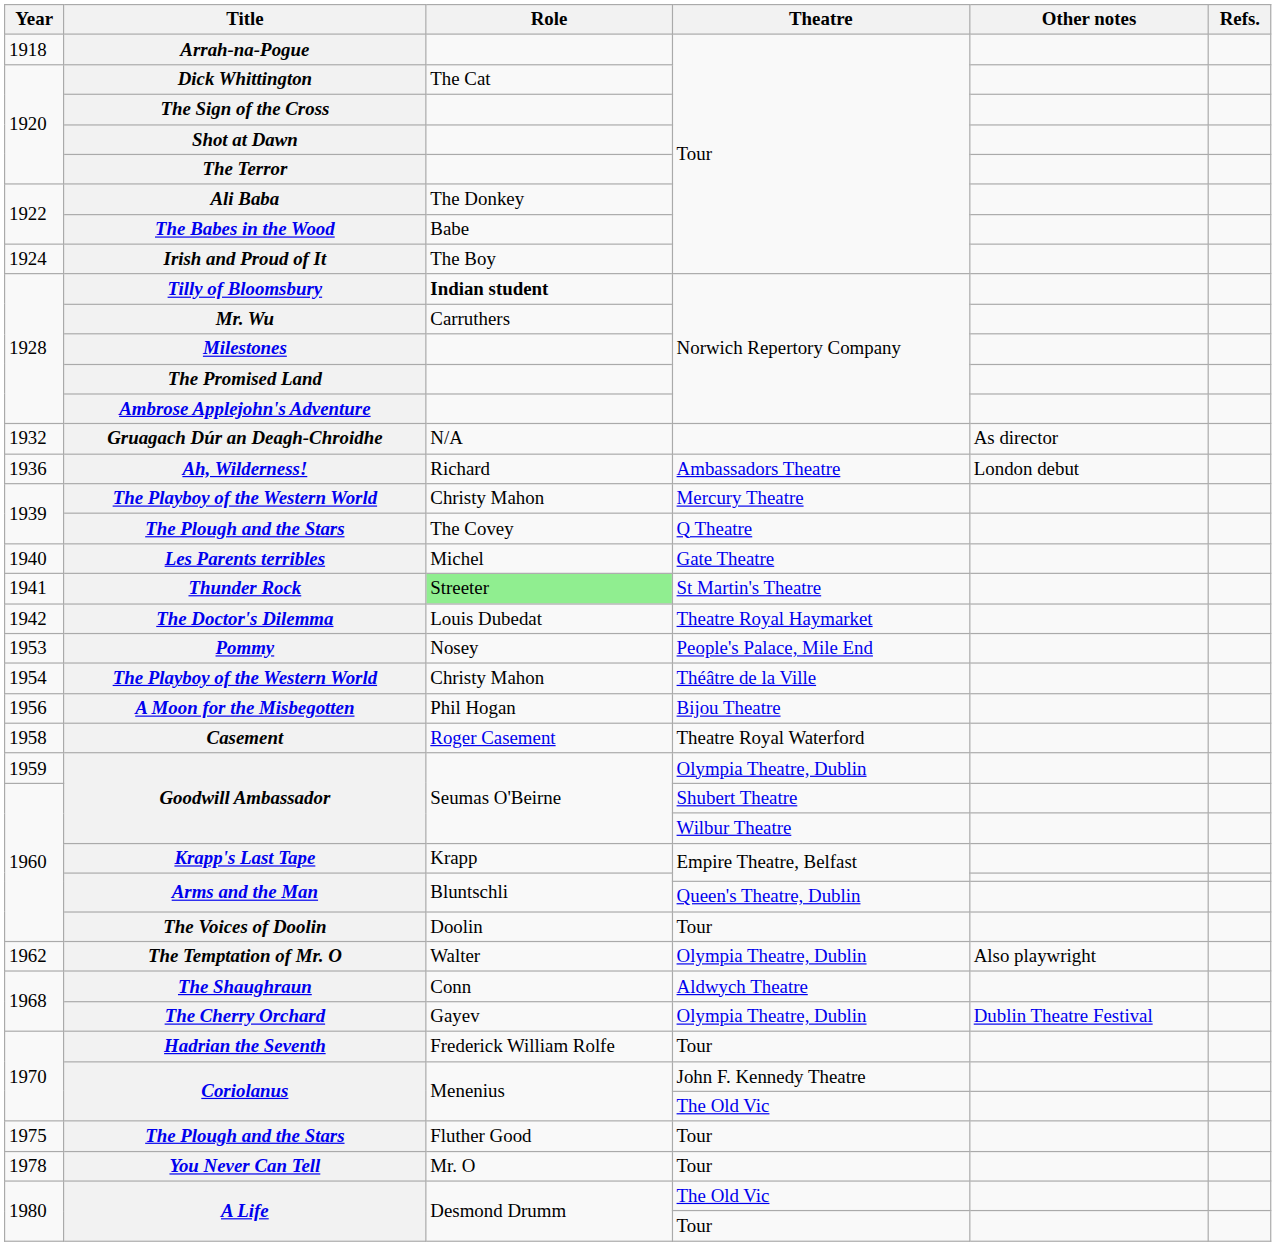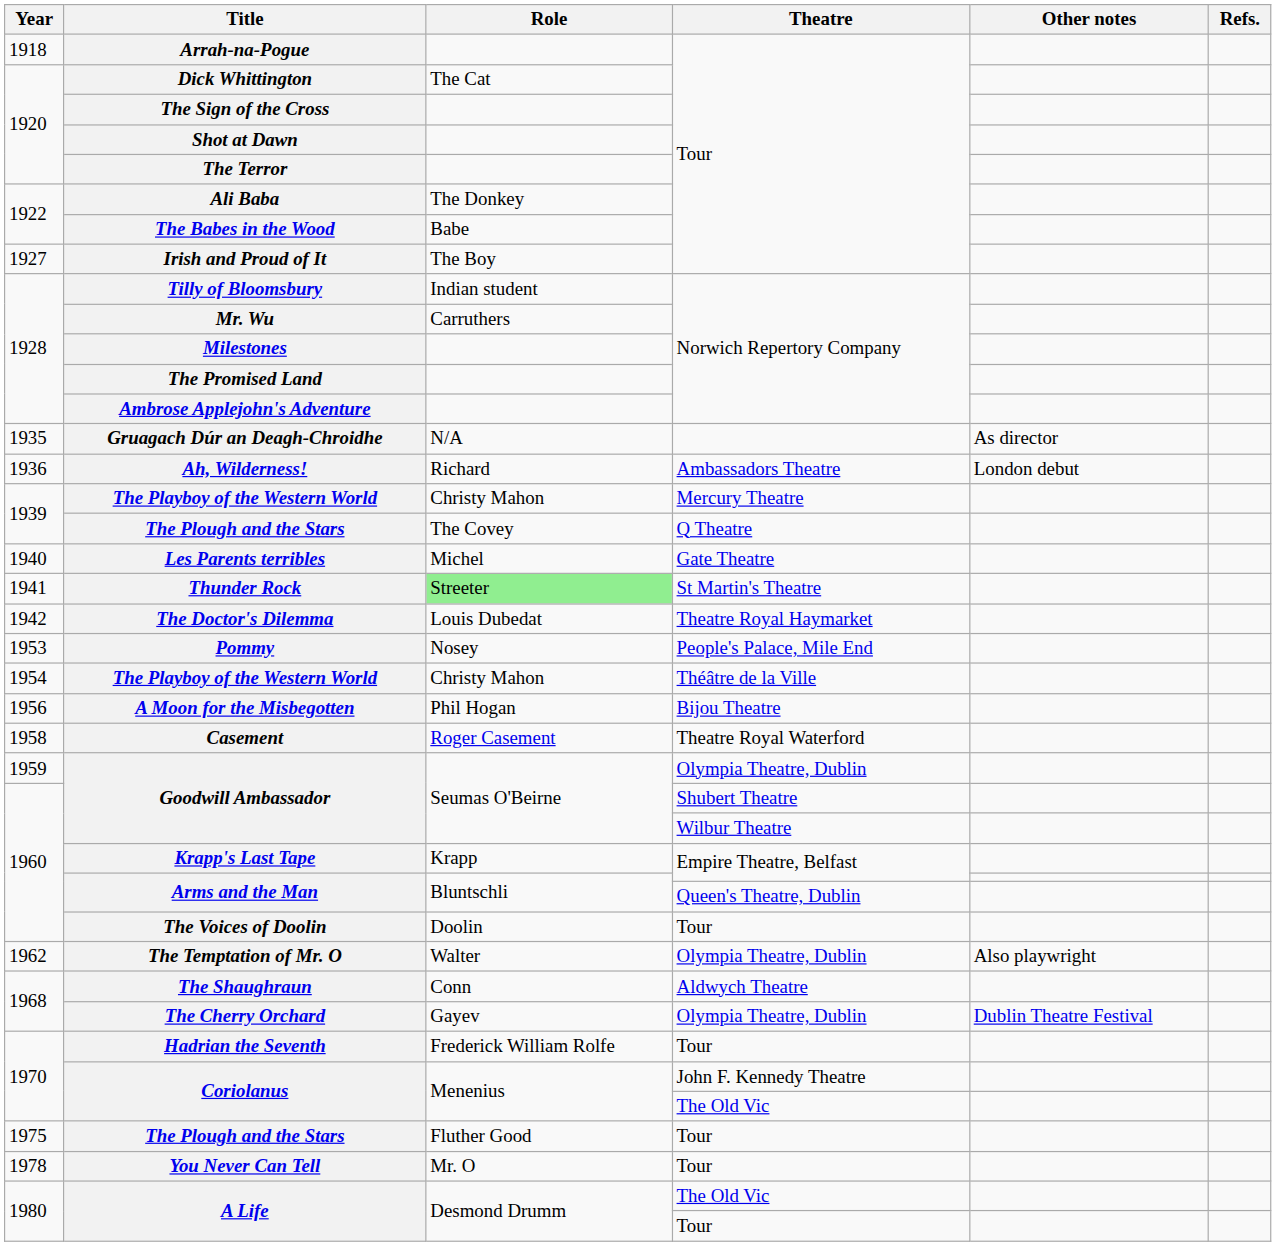 <table class="wikitable plainrowheaders sortable" style="margin-right: 0;" width="85%">
 <tr>
 <th scope="col">Year</th>
 <th scope="col">Title</th>
 <th scope="col">Role</th>
 <th>Theatre</th>
 <th scope="col" class="unsortable">Other notes</th>
 <th>Refs.</th>
 </tr>
 <tr>
 <td>1918</td>
 <th scope="row"><em>Arrah-na-Pogue</em></th>
 <td></td>
 <td rowspan="8">Tour</td>
 <td></td>
 <td></td>
 </tr>
 <tr>
 <td rowspan="4">1920</td>
 <th scope="row"><em>Dick Whittington</em></th>
 <td>The Cat</td>
 <td></td>
 <td></td>
 </tr>
 <tr>
 <th scope="row"><em>The Sign of the Cross</em></th>
 <td></td>
 <td></td>
 <td></td>
 </tr>
 <tr>
 <th scope="row"><em>Shot at Dawn</em></th>
 <td></td>
 <td></td>
 <td></td>
 </tr>
 <tr>
 <th scope="row"><em>The Terror</em></th>
 <td></td>
 <td></td>
 <td></td>
 </tr>
 <tr>
 <td rowspan="2">1922</td>
 <th scope="row"><em>Ali Baba</em></th>
 <td>The Donkey</td>
 <td></td>
 <td></td>
 </tr>
 <tr>
 <th scope="row"><em><a href='#'>The Babes in the Wood</a></em></th>
 <td>Babe</td>
 <td></td>
 <td></td>
 </tr>
 <tr>
-<td>1924</td>
+<td>1927</td>
 <th scope="row"><em>Irish and Proud of It</em></th>
 <td>The Boy</td>
 <td></td>
 <td></td>
 </tr>
 <tr>
 <td rowspan="5">1928</td>
 <th scope="row"><a href='#'><em>Tilly of Bloomsbury</em></a></th>
-<td><strong>Indian student</strong></td>
+<td>Indian student</td>
 <td rowspan="5">Norwich Repertory Company</td>
 <td></td>
 <td></td>
 </tr>
 <tr>
 <th scope="row"><em>Mr. Wu</em></th>
 <td>Carruthers</td>
 <td></td>
 <td></td>
 </tr>
 <tr>
 <th scope="row"><a href='#'><em>Milestones</em></a></th>
 <td></td>
 <td></td>
 <td></td>
 </tr>
 <tr>
 <th scope="row"><em>The Promised Land</em></th>
 <td></td>
 <td></td>
 <td></td>
 </tr>
 <tr>
 <th scope="row"><em><a href='#'>Ambrose Applejohn's Adventure</a></em></th>
 <td></td>
 <td></td>
 <td></td>
 </tr>
 <tr>
-<td>1932</td>
+<td>1935</td>
 <th scope="row"><em>Gruagach Dúr an Deagh-Chroidhe</em></th>
 <td>N/A</td>
 <td></td>
 <td>As director</td>
 <td></td>
 </tr>
 <tr>
 <td>1936</td>
 <th scope="row"><em><a href='#'>Ah, Wilderness!</a></em></th>
 <td>Richard</td>
 <td><a href='#'>Ambassadors Theatre</a></td>
 <td>London debut</td>
 <td></td>
 </tr>
 <tr>
 <td rowspan="2">1939</td>
 <th scope="row"><em><a href='#'>The Playboy of the Western World</a></em></th>
 <td>Christy Mahon</td>
 <td><a href='#'>Mercury Theatre</a></td>
 <td></td>
 <td></td>
 </tr>
 <tr>
 <th scope="row"><em><a href='#'>The Plough and the Stars</a></em></th>
 <td>The Covey</td>
 <td><a href='#'>Q Theatre</a></td>
 <td></td>
 <td></td>
 </tr>
 <tr>
 <td>1940</td>
 <th scope="row"><em><a href='#'>Les Parents terribles</a></em></th>
 <td>Michel</td>
 <td><a href='#'>Gate Theatre</a></td>
 <td></td>
 <td></td>
 </tr>
 <tr>
 <td>1941</td>
 <th scope="row"><a href='#'><em>Thunder Rock</em></a></th>
 <td style="background: lightgreen;">Streeter</td>
 <td><a href='#'>St Martin's Theatre</a></td>
 <td></td>
 <td></td>
 </tr>
 <tr>
 <td>1942</td>
 <th scope="row"><a href='#'><em>The Doctor's Dilemma</em></a></th>
 <td>Louis Dubedat</td>
 <td><a href='#'>Theatre Royal Haymarket</a></td>
 <td></td>
 <td></td>
 </tr>
 <tr>
 <td>1953</td>
 <th scope="row"><a href='#'><em>Pommy</em></a></th>
 <td>Nosey</td>
 <td><a href='#'>People's Palace, Mile End</a></td>
 <td></td>
 <td></td>
 </tr>
 <tr>
 <td>1954</td>
 <th scope="row"><em><a href='#'>The Playboy of the Western World</a></em></th>
 <td>Christy Mahon</td>
 <td><a href='#'>Théâtre de la Ville</a></td>
 <td></td>
 <td></td>
 </tr>
 <tr>
 <td>1956</td>
 <th scope="row"><em><a href='#'>A Moon for the Misbegotten</a></em></th>
 <td>Phil Hogan</td>
 <td><a href='#'>Bijou Theatre</a></td>
 <td></td>
 <td></td>
 </tr>
 <tr>
 <td>1958</td>
 <th scope="row"><em>Casement</em></th>
 <td><a href='#'>Roger Casement</a></td>
 <td>Theatre Royal Waterford</td>
 <td></td>
 <td></td>
 </tr>
 <tr>
 <td>1959</td>
 <th rowspan="3" scope="row"><em>Goodwill Ambassador</em></th>
 <td rowspan="3">Seumas O'Beirne</td>
 <td><a href='#'>Olympia Theatre, Dublin</a></td>
 <td></td>
 <td></td>
 </tr>
 <tr>
 <td rowspan="6">1960</td>
 <td><a href='#'>Shubert Theatre</a></td>
 <td></td>
 <td></td>
 </tr>
 <tr>
 <td><a href='#'>Wilbur Theatre</a></td>
 <td></td>
 <td></td>
 </tr>
 <tr>
 <th scope="row"><em><a href='#'>Krapp's Last Tape</a></em></th>
 <td>Krapp</td>
 <td rowspan="2">Empire Theatre, Belfast</td>
 <td></td>
 <td></td>
 </tr>
 <tr>
 <th rowspan="2" scope="row"><em><a href='#'>Arms and the Man</a></em></th>
 <td rowspan="2">Bluntschli</td>
 <td></td>
 <td></td>
 </tr>
 <tr>
 <td><a href='#'>Queen's Theatre, Dublin</a></td>
 <td></td>
 <td></td>
 </tr>
 <tr>
 <th scope="row"><em>The Voices of Doolin</em></th>
 <td>Doolin</td>
 <td>Tour</td>
 <td></td>
 <td></td>
 </tr>
 <tr>
 <td>1962</td>
 <th scope="row"><em>The Temptation of Mr. O</em></th>
 <td>Walter</td>
 <td><a href='#'>Olympia Theatre, Dublin</a></td>
 <td>Also playwright</td>
 <td></td>
 </tr>
 <tr>
 <td rowspan="2">1968</td>
 <th scope="row"><em><a href='#'>The Shaughraun</a></em></th>
 <td>Conn</td>
 <td><a href='#'>Aldwych Theatre</a></td>
 <td></td>
 <td></td>
 </tr>
 <tr>
 <th scope="row"><em><a href='#'>The Cherry Orchard</a></em></th>
 <td>Gayev</td>
 <td><a href='#'>Olympia Theatre, Dublin</a></td>
 <td><a href='#'>Dublin Theatre Festival</a></td>
 <td></td>
 </tr>
 <tr>
 <td rowspan="3">1970</td>
 <th scope="row"><em><a href='#'>Hadrian the Seventh</a></em></th>
 <td>Frederick William Rolfe</td>
 <td>Tour</td>
 <td></td>
 <td></td>
 </tr>
 <tr>
 <th rowspan="2" scope="row"><em><a href='#'>Coriolanus</a></em></th>
 <td rowspan="2">Menenius</td>
 <td>John F. Kennedy Theatre</td>
 <td></td>
 <td></td>
 </tr>
 <tr>
 <td><a href='#'>The Old Vic</a></td>
 <td></td>
 <td></td>
 </tr>
 <tr>
 <td>1975</td>
 <th scope="row"><em><a href='#'>The Plough and the Stars</a></em></th>
 <td>Fluther Good</td>
 <td>Tour</td>
 <td></td>
 <td></td>
 </tr>
 <tr>
 <td>1978</td>
 <th scope="row"><a href='#'><em>You Never Can Tell</em></a></th>
 <td>Mr. O</td>
 <td>Tour</td>
 <td></td>
 <td></td>
 </tr>
 <tr>
 <td rowspan="2">1980</td>
 <th rowspan="2" scope="row"><a href='#'><em>A Life</em></a></th>
 <td rowspan="2">Desmond Drumm</td>
 <td><a href='#'>The Old Vic</a></td>
 <td></td>
 <td></td>
 </tr>
 <tr>
 <td>Tour</td>
 <td></td>
 <td></td>
 </tr>
 </table>
